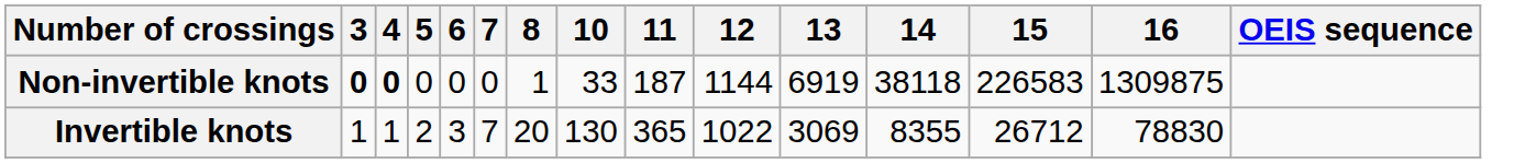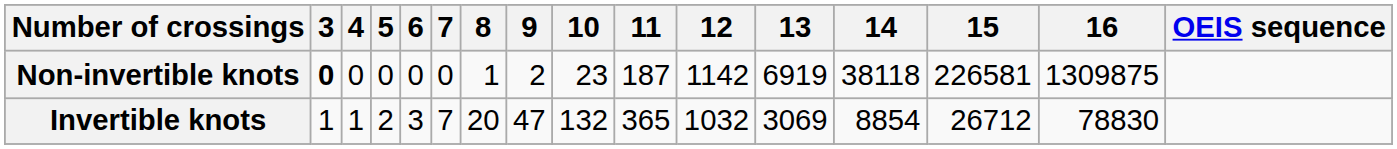 <table align="center" class="wikitable">
 <tr>
 <th>Number of crossings</th>
 <th>3</th>
 <th>4</th>
 <th>5</th>
 <th>6</th>
 <th>7</th>
 <th>8</th>
+<th>9</th>
 <th>10</th>
 <th>11</th>
 <th>12</th>
 <th>13</th>
 <th>14</th>
 <th>15</th>
 <th>16</th>
 <th><a href='#'>OEIS</a> sequence</th>
 </tr>
 <tr align="right">
 <th>Non-invertible knots</th>
 <td align="right"><strong>0</strong></td>
-<td><strong>0</strong></td>
+<td>0</td>
 <td>0</td>
 <td>0</td>
 <td>0</td>
 <td>1</td>
-<td>33</td>
+<td>2</td>
+<td>23</td>
 <td>187</td>
-<td>1144</td>
+<td>1142</td>
 <td>6919</td>
 <td>38118</td>
-<td>226583</td>
+<td>226581</td>
 <td>1309875</td>
 <td></td>
 </tr>
 <tr align="right">
 <th>Invertible knots</th>
 <td>1</td>
 <td>1</td>
 <td>2</td>
 <td>3</td>
 <td>7</td>
 <td>20</td>
-<td>130</td>
+<td>47</td>
+<td>132</td>
 <td>365</td>
-<td>1022</td>
+<td>1032</td>
 <td>3069</td>
-<td>8355</td>
+<td>8854</td>
 <td>26712</td>
 <td>78830</td>
 <td></td>
 </tr>
 </table>
